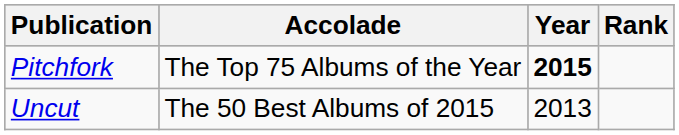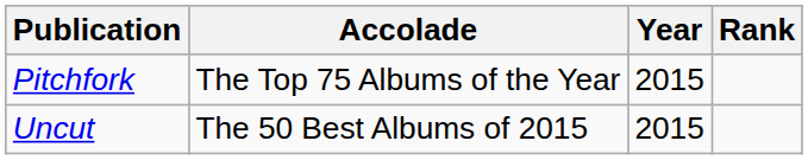 <table class="sortable wikitable">
 <tr>
 <th>Publication</th>
 <th>Accolade</th>
 <th>Year</th>
 <th>Rank</th>
 </tr>
 <tr>
 <td><em><a href='#'>Pitchfork</a></em></td>
 <td>The Top 75 Albums of the Year</td>
-<td><strong>2015</strong></td>
+<td>2015</td>
 <td></td>
 </tr>
 <tr>
 <td><em><a href='#'>Uncut</a></em></td>
 <td>The 50 Best Albums of 2015</td>
-<td>2013</td>
+<td>2015</td>
 <td></td>
 </tr>
 </table>
